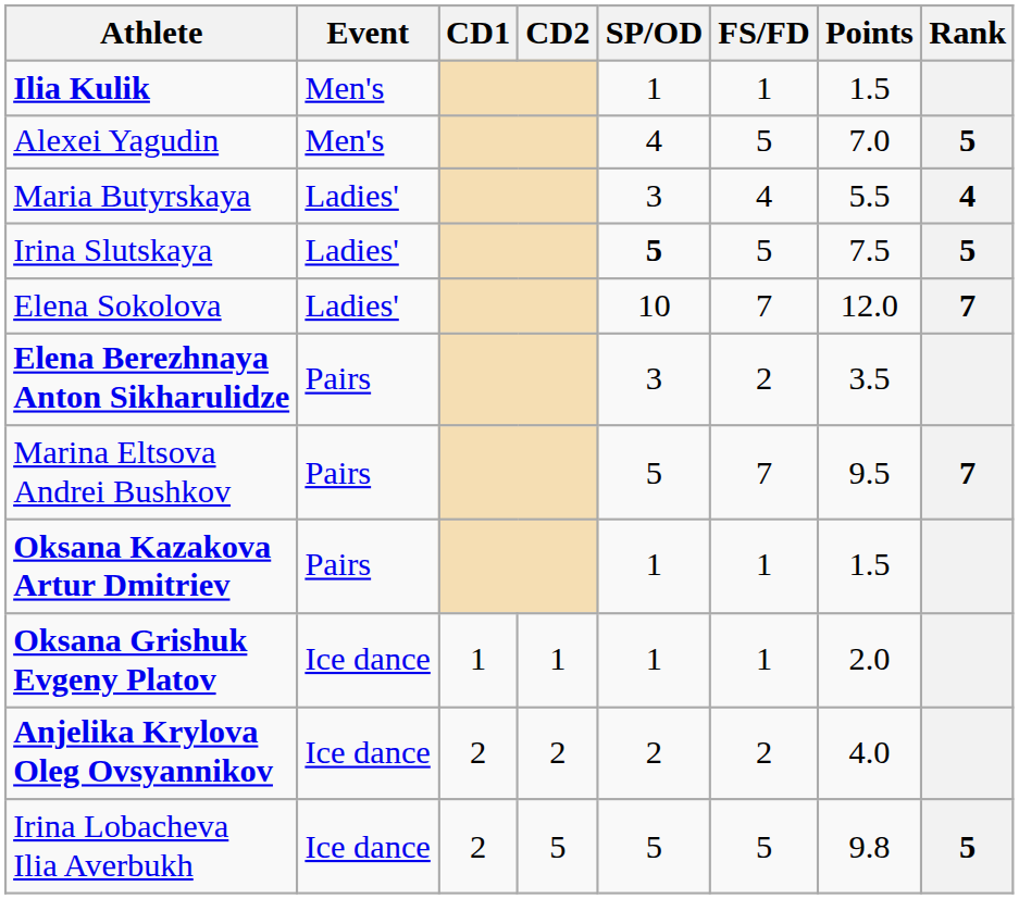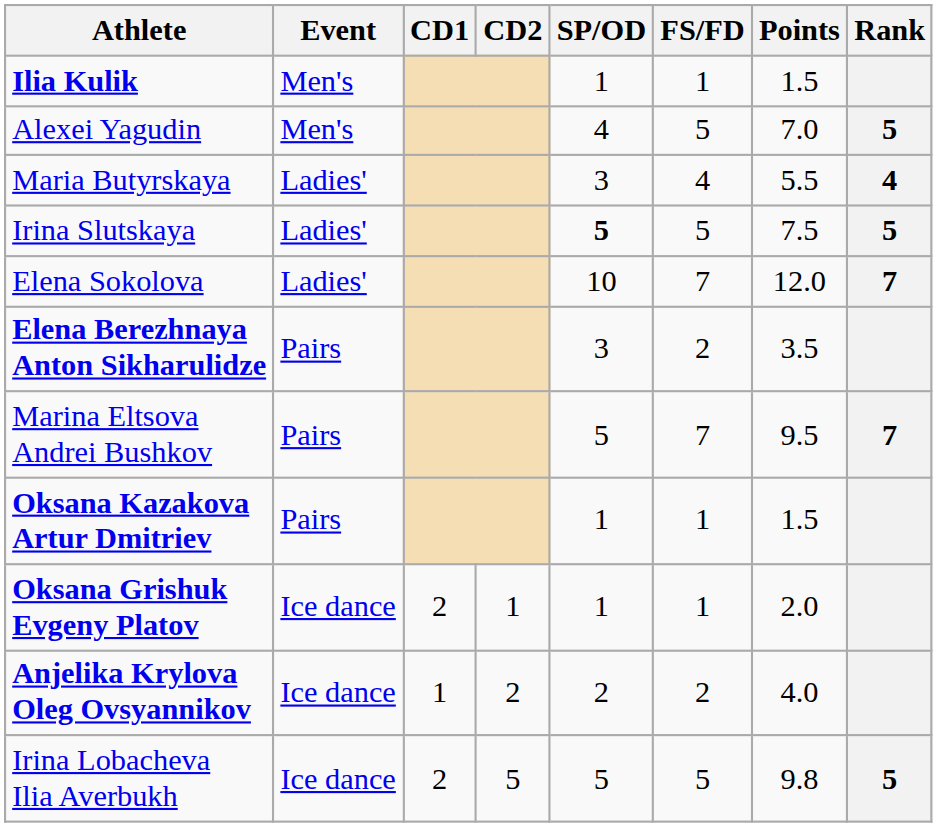 <table class="wikitable" style="font-size:90%">
 <tr>
 <th>Athlete</th>
 <th>Event</th>
 <th>CD1</th>
 <th>CD2</th>
 <th>SP/OD</th>
 <th>FS/FD</th>
 <th>Points</th>
 <th>Rank</th>
 </tr>
 <tr>
 <td><strong><a href='#'>Ilia Kulik</a></strong></td>
 <td><a href='#'>Men's</a></td>
 <td colspan=2 bgcolor="wheat" align="center"></td>
 <td align="center">1</td>
 <td align="center">1</td>
 <td align="center">1.5</td>
 <th align="center"></th>
 </tr>
 <tr>
 <td><a href='#'>Alexei Yagudin</a></td>
 <td><a href='#'>Men's</a></td>
 <td colspan=2 bgcolor="wheat" align="center"></td>
 <td align="center">4</td>
 <td align="center">5</td>
 <td align="center">7.0</td>
 <th align="center">5</th>
 </tr>
 <tr>
 <td><a href='#'>Maria Butyrskaya</a></td>
 <td><a href='#'>Ladies'</a></td>
 <td colspan=2 bgcolor="wheat" align="center"></td>
 <td align="center">3</td>
 <td align="center">4</td>
 <td align="center">5.5</td>
 <th align="center">4</th>
 </tr>
 <tr>
 <td><a href='#'>Irina Slutskaya</a></td>
 <td><a href='#'>Ladies'</a></td>
 <td colspan=2 bgcolor="wheat" align="center"></td>
 <td align="center"><strong>5</strong></td>
 <td align="center">5</td>
 <td align="center">7.5</td>
 <th align="center">5</th>
 </tr>
 <tr>
 <td><a href='#'>Elena Sokolova</a></td>
 <td><a href='#'>Ladies'</a></td>
 <td colspan=2 bgcolor="wheat" align="center"></td>
 <td align="center">10</td>
 <td align="center">7</td>
 <td align="center">12.0</td>
 <th align="center">7</th>
 </tr>
 <tr>
 <td><strong><a href='#'>Elena Berezhnaya</a><br><a href='#'>Anton Sikharulidze</a></strong></td>
 <td><a href='#'>Pairs</a></td>
 <td colspan=2 bgcolor="wheat" align="center"></td>
 <td align="center">3</td>
 <td align="center">2</td>
 <td align="center">3.5</td>
 <th align="center"></th>
 </tr>
 <tr>
 <td><a href='#'>Marina Eltsova</a><br><a href='#'>Andrei Bushkov</a></td>
 <td><a href='#'>Pairs</a></td>
 <td colspan=2 bgcolor="wheat" align="center"></td>
 <td align="center">5</td>
 <td align="center">7</td>
 <td align="center">9.5</td>
 <th align="center">7</th>
 </tr>
 <tr>
 <td><strong><a href='#'>Oksana Kazakova</a><br><a href='#'>Artur Dmitriev</a></strong></td>
 <td><a href='#'>Pairs</a></td>
 <td colspan=2 bgcolor="wheat" align="center"></td>
 <td align="center">1</td>
 <td align="center">1</td>
 <td align="center">1.5</td>
 <th align="center"></th>
 </tr>
 <tr>
 <td><strong><a href='#'>Oksana Grishuk</a><br><a href='#'>Evgeny Platov</a></strong></td>
 <td><a href='#'>Ice dance</a></td>
-<td align="center">1</td>
+<td align="center">2</td>
 <td align="center">1</td>
 <td align="center">1</td>
 <td align="center">1</td>
 <td align="center">2.0</td>
 <th align="center"></th>
 </tr>
 <tr>
 <td><strong><a href='#'>Anjelika Krylova</a><br><a href='#'>Oleg Ovsyannikov</a></strong></td>
 <td><a href='#'>Ice dance</a></td>
-<td align="center">2</td>
+<td align="center">1</td>
 <td align="center">2</td>
 <td align="center">2</td>
 <td align="center">2</td>
 <td align="center">4.0</td>
 <th align="center"></th>
 </tr>
 <tr>
 <td><a href='#'>Irina Lobacheva</a><br><a href='#'>Ilia Averbukh</a></td>
 <td><a href='#'>Ice dance</a></td>
 <td align="center">2</td>
 <td align="center">5</td>
 <td align="center">5</td>
 <td align="center">5</td>
 <td align="center">9.8</td>
 <th align="center">5</th>
 </tr>
 </table>
